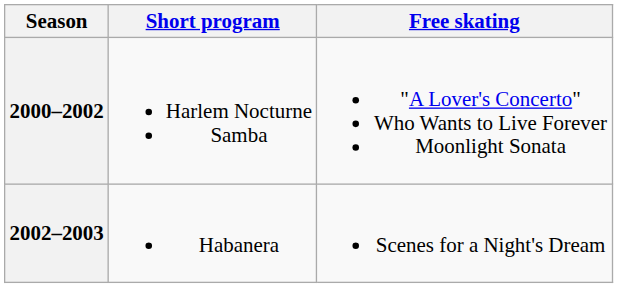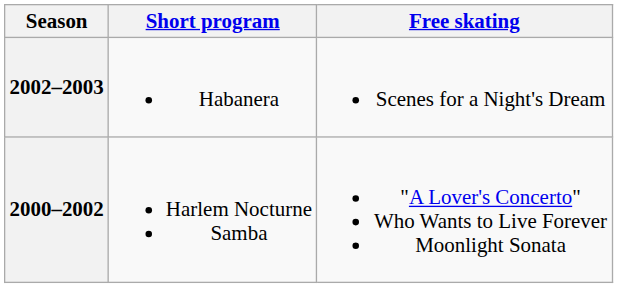 <table class=wikitable style=text-align:center>
 <tr>
 <th>Season</th>
 <th><a href='#'>Short program</a></th>
 <th><a href='#'>Free skating</a></th>
 </tr>
 <tr>
+<th>2002–2003 <br> </th>
+<td><br><ul><li>Habanera <br></li></ul></td>
+<td><br><ul><li>Scenes for a Night's Dream <br></li></ul></td>
+</tr>
+<tr>
 <th>2000–2002 <br> </th>
 <td><br><ul><li>Harlem Nocturne <br></li><li>Samba <br></li></ul></td>
 <td><br><ul><li>"<a href='#'>A Lover's Concerto</a>" <br></li><li>Who Wants to Live Forever <br></li><li>Moonlight Sonata <br></li></ul></td>
 </tr>
-<tr>
-<th>2002–2003 <br> </th>
-<td><br><ul><li>Habanera <br></li></ul></td>
-<td><br><ul><li>Scenes for a Night's Dream <br></li></ul></td>
-</tr>
 </table>
